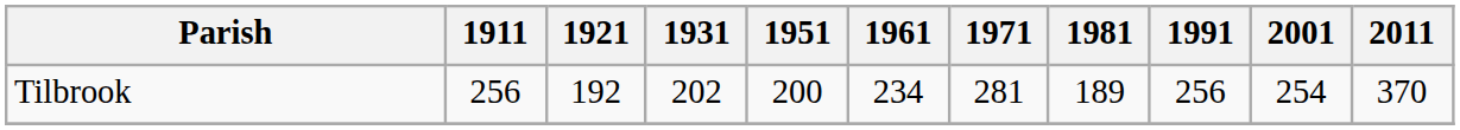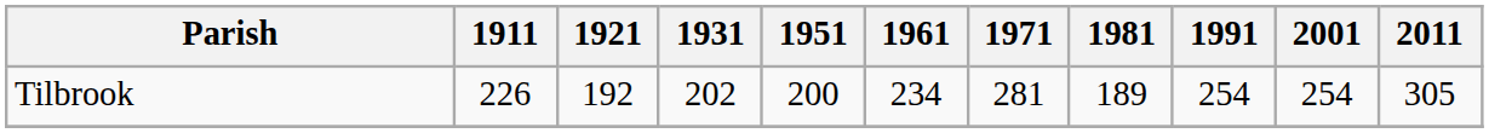 <table class="wikitable" style="text-align:center;font-size: 9pt">
 <tr>
 <th width="150">Parish<br></th>
 <th width="30">1911<br></th>
 <th width="30">1921<br></th>
 <th width="30">1931<br></th>
 <th width="30">1951<br></th>
 <th width="30">1961<br></th>
 <th width="30">1971<br></th>
 <th width="30">1981<br></th>
 <th width="30">1991<br></th>
 <th width="30">2001<br></th>
 <th width="30">2011 <br></th>
 </tr>
 <tr>
 <td align=left>Tilbrook</td>
-<td align="center">256</td>
+<td align="center">226</td>
 <td align="center">192</td>
 <td align="center">202</td>
 <td align="center">200</td>
 <td align="center">234</td>
 <td align="center">281</td>
 <td align="center">189</td>
-<td align="center">256</td>
 <td align="center">254</td>
-<td align="center">370</td>
+<td align="center">254</td>
+<td align="center">305</td>
 </tr>
 <tr>
 </tr>
 </table>
